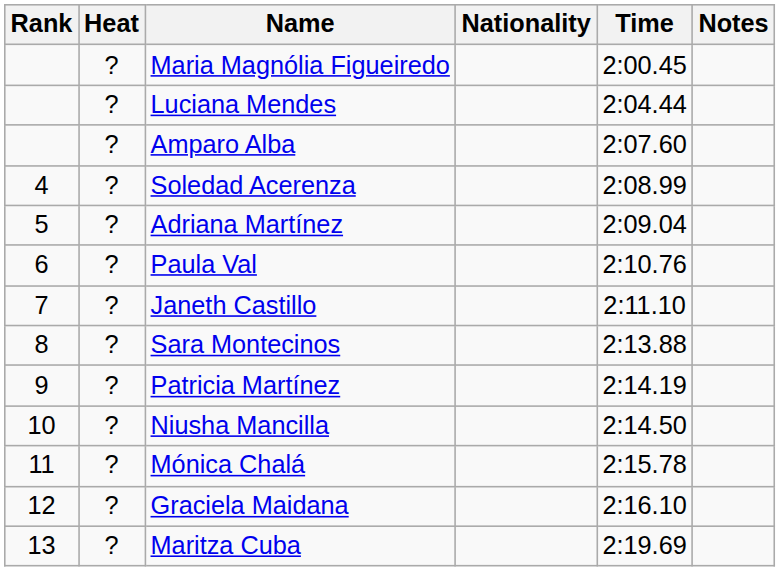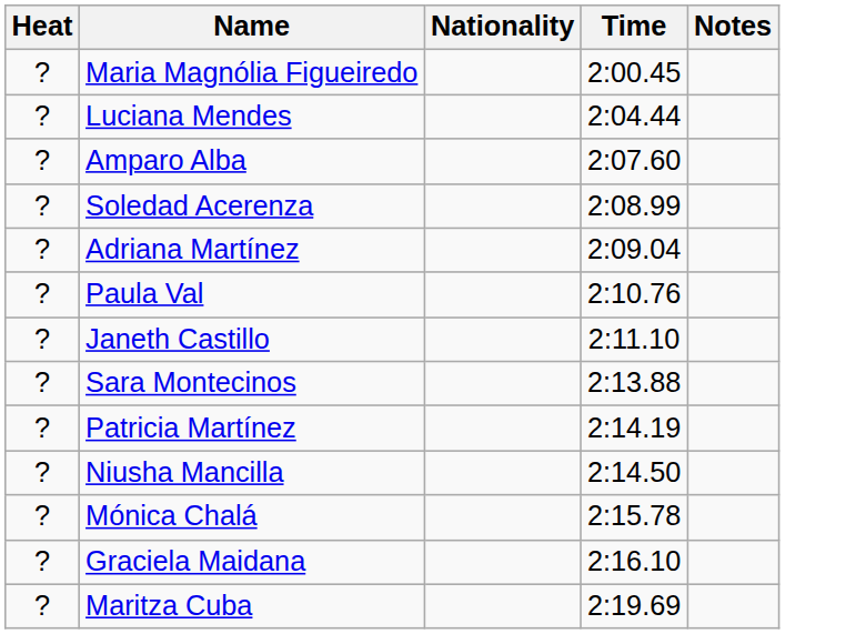 <table class="wikitable sortable" style="text-align:center">
 <tr>
-<th>Rank</th>
 <th>Heat</th>
 <th>Name</th>
 <th>Nationality</th>
 <th>Time</th>
 <th>Notes</th>
 </tr>
 <tr>
-<td></td>
 <td>?</td>
 <td align=left><a href='#'>Maria Magnólia Figueiredo</a></td>
 <td align=left></td>
 <td>2:00.45</td>
 <td></td>
 </tr>
 <tr>
-<td></td>
 <td>?</td>
 <td align=left><a href='#'>Luciana Mendes</a></td>
 <td align=left></td>
 <td>2:04.44</td>
 <td></td>
 </tr>
 <tr>
-<td></td>
 <td>?</td>
 <td align=left><a href='#'>Amparo Alba</a></td>
 <td align=left></td>
 <td>2:07.60</td>
 <td></td>
 </tr>
 <tr>
-<td>4</td>
 <td>?</td>
 <td align=left><a href='#'>Soledad Acerenza</a></td>
 <td align=left></td>
 <td>2:08.99</td>
 <td></td>
 </tr>
 <tr>
-<td>5</td>
 <td>?</td>
 <td align=left><a href='#'>Adriana Martínez</a></td>
 <td align=left></td>
 <td>2:09.04</td>
 <td></td>
 </tr>
 <tr>
-<td>6</td>
 <td>?</td>
 <td align=left><a href='#'>Paula Val</a></td>
 <td align=left></td>
 <td>2:10.76</td>
 <td></td>
 </tr>
 <tr>
-<td>7</td>
 <td>?</td>
 <td align=left><a href='#'>Janeth Castillo</a></td>
 <td align=left></td>
 <td>2:11.10</td>
 <td></td>
 </tr>
 <tr>
-<td>8</td>
 <td>?</td>
 <td align=left><a href='#'>Sara Montecinos</a></td>
 <td align=left></td>
 <td>2:13.88</td>
 <td></td>
 </tr>
 <tr>
-<td>9</td>
 <td>?</td>
 <td align=left><a href='#'>Patricia Martínez</a></td>
 <td align=left></td>
 <td>2:14.19</td>
 <td></td>
 </tr>
 <tr>
-<td>10</td>
 <td>?</td>
 <td align=left><a href='#'>Niusha Mancilla</a></td>
 <td align=left></td>
 <td>2:14.50</td>
 <td></td>
 </tr>
 <tr>
-<td>11</td>
 <td>?</td>
 <td align=left><a href='#'>Mónica Chalá</a></td>
 <td align=left></td>
 <td>2:15.78</td>
 <td></td>
 </tr>
 <tr>
-<td>12</td>
 <td>?</td>
 <td align=left><a href='#'>Graciela Maidana</a></td>
 <td align=left></td>
 <td>2:16.10</td>
 <td></td>
 </tr>
 <tr>
-<td>13</td>
 <td>?</td>
 <td align=left><a href='#'>Maritza Cuba</a></td>
 <td align=left></td>
 <td>2:19.69</td>
 <td></td>
 </tr>
 </table>
